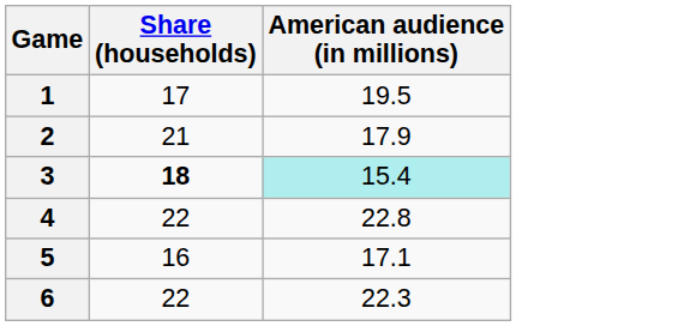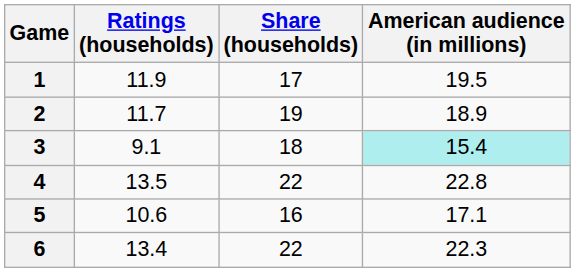 <table class="wikitable" style="text-align:center;" border="1">
 <tr>
 <th>Game</th>
+<th><a href='#'>Ratings</a><br>(households)</th>
 <th><a href='#'>Share</a><br>(households)</th>
 <th>American audience<br>(in millions)</th>
 </tr>
 <tr>
 <th>1</th>
+<td>11.9</td>
 <td>17</td>
 <td>19.5</td>
 </tr>
 <tr>
 <th>2</th>
-<td>21</td>
-<td>17.9</td>
+<td>11.7</td>
+<td>19</td>
+<td>18.9</td>
 </tr>
 <tr>
 <th>3</th>
-<td><strong>18</strong></td>
+<td>9.1</td>
+<td>18</td>
 <td style="background: paleturquoise;">15.4</td>
 </tr>
 <tr>
 <th>4</th>
+<td>13.5</td>
 <td>22</td>
 <td>22.8</td>
 </tr>
 <tr>
 <th>5</th>
+<td>10.6</td>
 <td>16</td>
 <td>17.1</td>
 </tr>
 <tr>
 <th>6</th>
+<td>13.4</td>
 <td>22</td>
 <td>22.3</td>
 </tr>
 </table>
